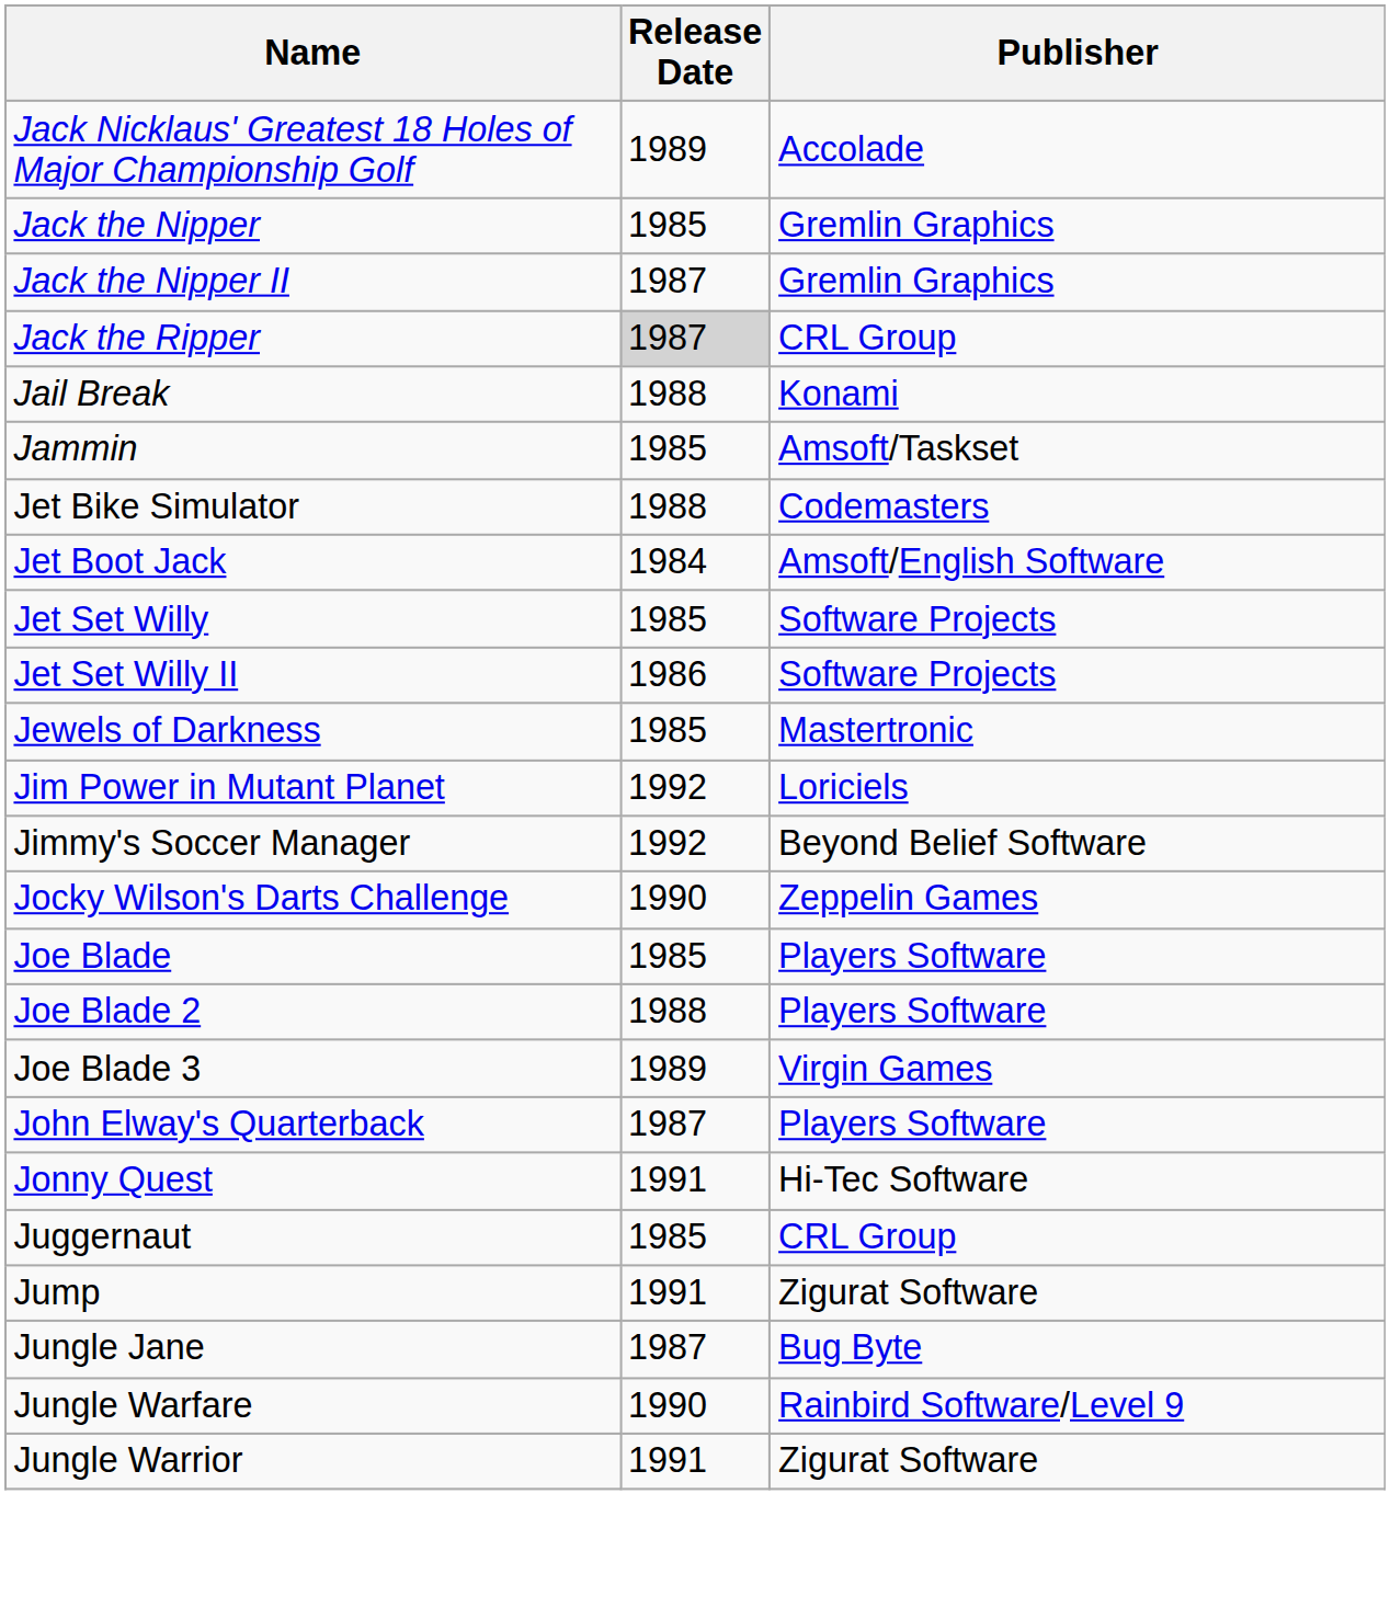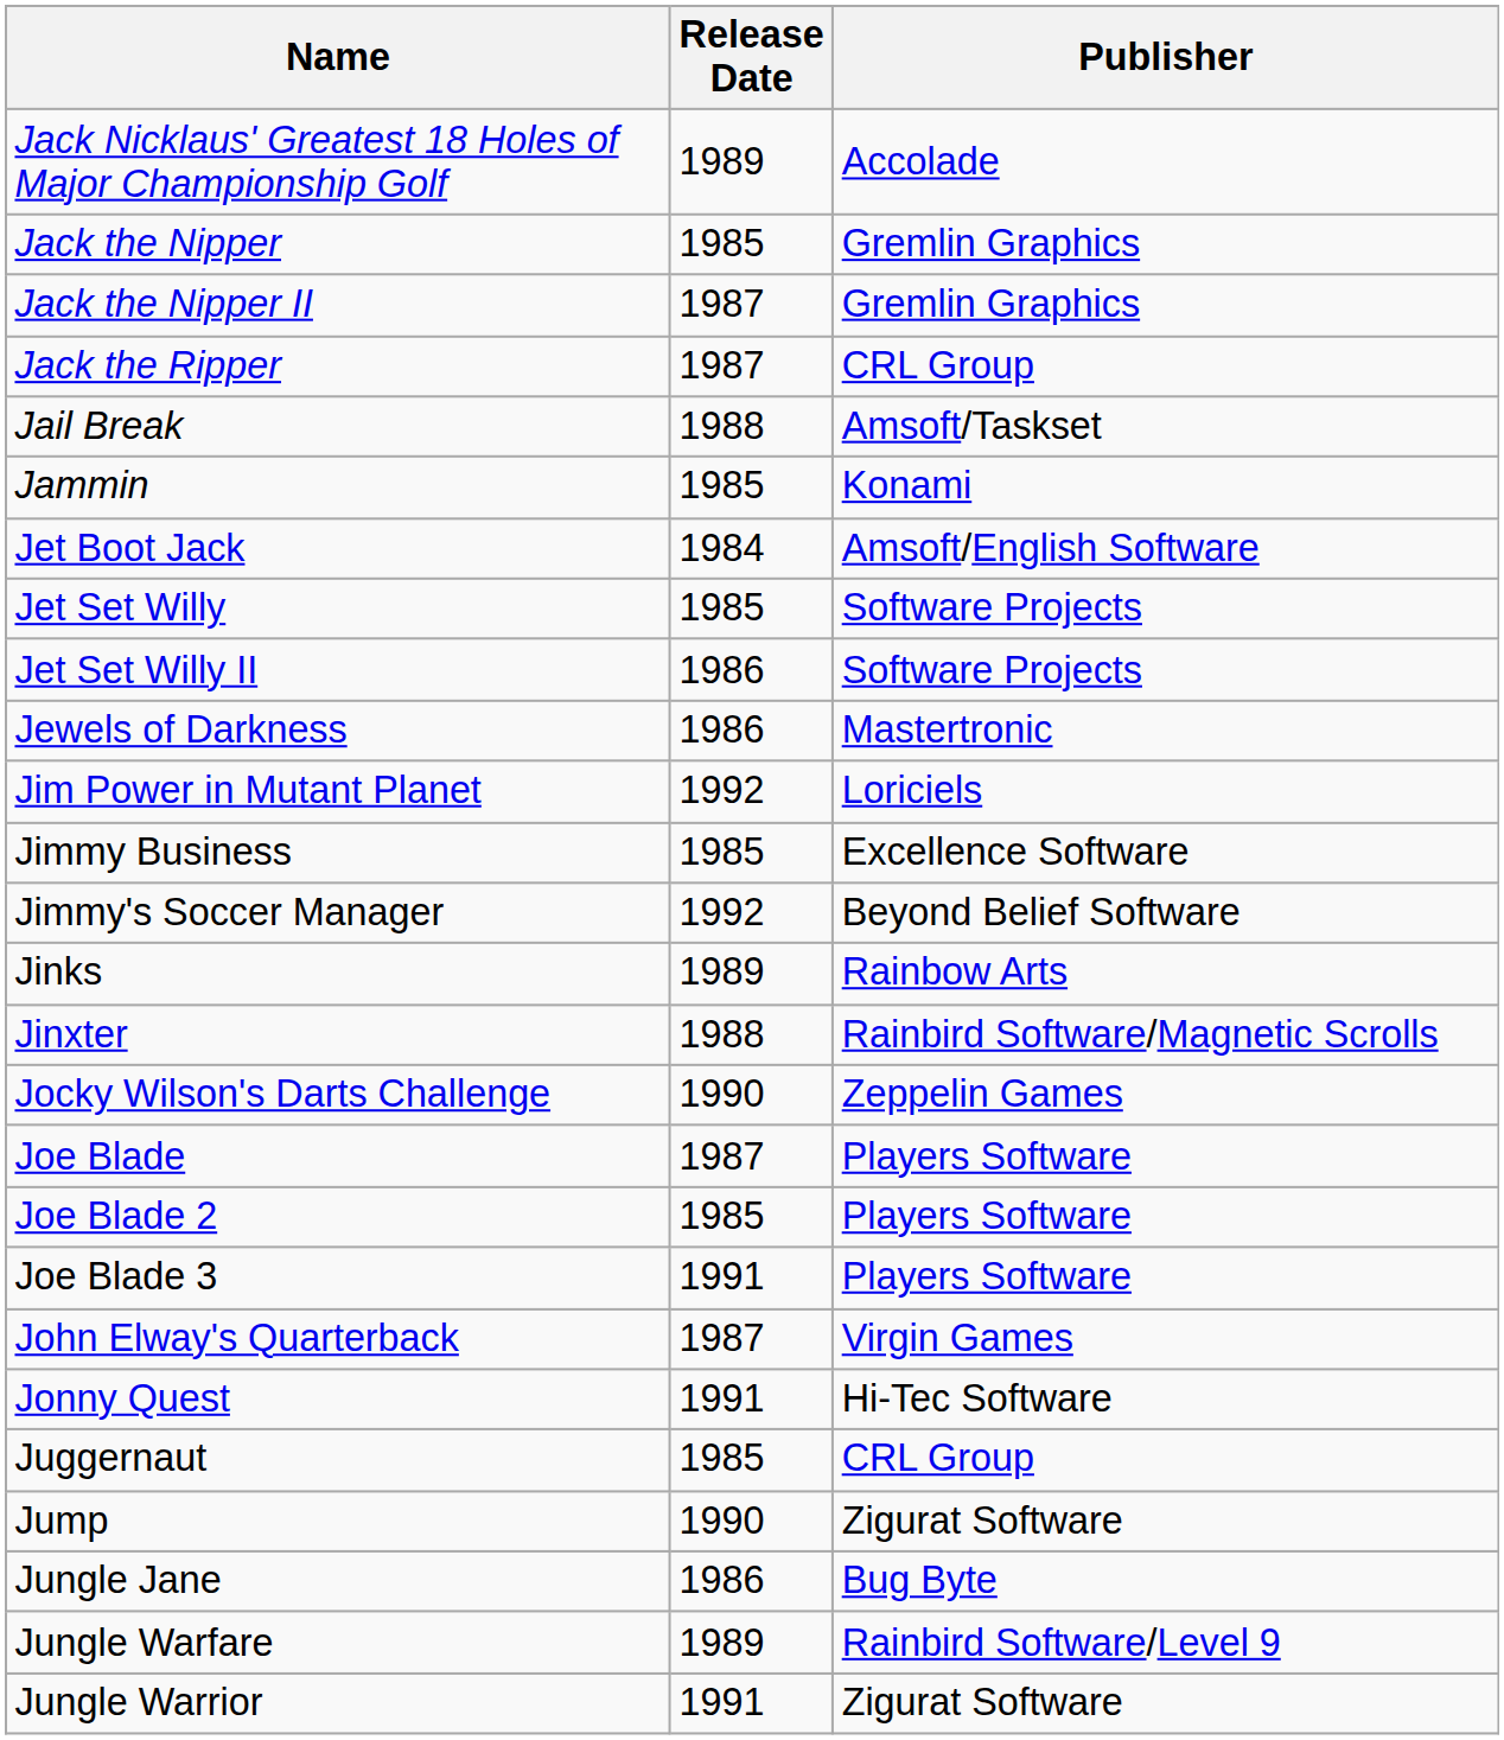 <table class="wikitable sortable" style="width:100%;">
 <tr>
 <th style="width:45%;">Name</th>
 <th style="width:10%;">Release Date</th>
 <th style="width:45%;">Publisher</th>
 </tr>
 <tr>
 <td><em><a href='#'>Jack Nicklaus' Greatest 18 Holes of Major Championship Golf</a></em></td>
 <td>1989</td>
 <td><a href='#'>Accolade</a></td>
 </tr>
 <tr>
 <td><em><a href='#'>Jack the Nipper</a></em></td>
 <td>1985</td>
 <td><a href='#'>Gremlin Graphics</a></td>
 </tr>
 <tr>
 <td><em><a href='#'>Jack the Nipper II</a></em></td>
 <td>1987</td>
 <td><a href='#'>Gremlin Graphics</a></td>
 </tr>
 <tr>
 <td><em><a href='#'>Jack the Ripper</a></em></td>
-<td style="background: lightgrey;">1987</td>
+<td>1987</td>
 <td><a href='#'>CRL Group</a></td>
 </tr>
 <tr>
 <td><em>Jail Break</em></td>
 <td>1988</td>
-<td><a href='#'>Konami</a></td>
+<td><a href='#'>Amsoft</a>/Taskset</td>
 </tr>
 <tr>
 <td><em>Jammin<strong></td>
 <td>1985</td>
-<td><a href='#'>Amsoft</a>/Taskset</td>
-</tr>
-<tr>
-<td></em>Jet Bike Simulator<em></td>
-<td>1988</td>
-<td><a href='#'>Codemasters</a></td>
+<td><a href='#'>Konami</a></td>
 </tr>
 <tr>
 <td></em><a href='#'>Jet Boot Jack</a><em></td>
 <td>1984</td>
 <td><a href='#'>Amsoft</a>/<a href='#'>English Software</a></td>
 </tr>
 <tr>
 <td></em><a href='#'>Jet Set Willy</a><em></td>
 <td>1985</td>
 <td><a href='#'>Software Projects</a></td>
 </tr>
 <tr>
 <td></em><a href='#'>Jet Set Willy II</a><em></td>
 <td>1986</td>
 <td><a href='#'>Software Projects</a></td>
 </tr>
 <tr>
 <td></em><a href='#'>Jewels of Darkness</a><em></td>
-<td>1985</td>
+<td>1986</td>
 <td><a href='#'>Mastertronic</a></td>
 </tr>
 <tr>
 <td></em><a href='#'>Jim Power in Mutant Planet</a><em></td>
 <td>1992</td>
 <td><a href='#'>Loriciels</a></td>
 </tr>
 <tr>
+<td></em>Jimmy Business<em></td>
+<td>1985</td>
+<td>Excellence Software</td>
+</tr>
+<tr>
 <td></em>Jimmy's Soccer Manager<em></td>
 <td>1992</td>
 <td>Beyond Belief Software</td>
+</tr>
+<tr>
+<td></em>Jinks<em></td>
+<td>1989</td>
+<td><a href='#'>Rainbow Arts</a></td>
+</tr>
+<tr>
+<td></em><a href='#'>Jinxter</a><em></td>
+<td>1988</td>
+<td><a href='#'>Rainbird Software</a>/<a href='#'>Magnetic Scrolls</a></td>
 </tr>
 <tr>
 <td></em><a href='#'>Jocky Wilson's Darts Challenge</a><em></td>
 <td>1990</td>
 <td><a href='#'>Zeppelin Games</a></td>
 </tr>
 <tr>
 <td></em><a href='#'>Joe Blade</a><em></td>
+<td>1987</td>
+<td><a href='#'>Players Software</a></td>
+</tr>
+<tr>
+<td></em><a href='#'>Joe Blade 2</a><em></td>
 <td>1985</td>
 <td><a href='#'>Players Software</a></td>
 </tr>
 <tr>
-<td></em><a href='#'>Joe Blade 2</a><em></td>
-<td>1988</td>
+<td></em>Joe Blade 3<em></td>
+<td>1991</td>
 <td><a href='#'>Players Software</a></td>
-</tr>
-<tr>
-<td></em>Joe Blade 3<em></td>
-<td>1989</td>
-<td><a href='#'>Virgin Games</a></td>
 </tr>
 <tr>
 <td></em><a href='#'>John Elway's Quarterback</a><em></td>
 <td>1987</td>
-<td><a href='#'>Players Software</a></td>
+<td><a href='#'>Virgin Games</a></td>
 </tr>
 <tr>
 <td></em><a href='#'>Jonny Quest</a><em></td>
 <td>1991</td>
 <td>Hi-Tec Software</td>
 </tr>
 <tr>
 <td></em>Juggernaut<em></td>
 <td>1985</td>
 <td><a href='#'>CRL Group</a></td>
 </tr>
 <tr>
 <td></em>Jump<em></td>
-<td>1991</td>
+<td>1990</td>
 <td>Zigurat Software</td>
 </tr>
 <tr>
 <td></em>Jungle Jane<em></td>
-<td>1987</td>
+<td>1986</td>
 <td><a href='#'>Bug Byte</a></td>
 </tr>
 <tr>
 <td></em>Jungle Warfare<em></td>
-<td>1990</td>
+<td>1989</td>
 <td><a href='#'>Rainbird Software</a>/<a href='#'>Level 9</a></td>
 </tr>
 <tr>
 <td></em>Jungle Warrior<em></td>
 <td>1991</td>
 <td>Zigurat Software</td>
 </tr>
 </table>
